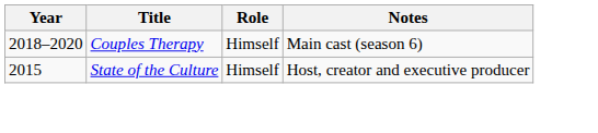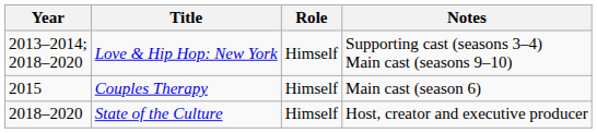 <table class="wikitable sortable">
 <tr>
 <th>Year</th>
 <th>Title</th>
 <th>Role</th>
 <th>Notes</th>
 </tr>
 <tr>
-<td>2018–2020</td>
+<td>2013–2014;<br>2018–2020</td>
+<td><em><a href='#'>Love & Hip Hop: New York</a></em></td>
+<td>Himself</td>
+<td>Supporting cast (seasons 3–4)<br>Main cast (seasons 9–10)</td>
+</tr>
+<tr>
+<td>2015</td>
 <td><em><a href='#'>Couples Therapy</a></em></td>
 <td>Himself</td>
 <td>Main cast (season 6)</td>
 </tr>
 <tr>
-<td>2015</td>
+<td>2018–2020</td>
 <td><em><a href='#'>State of the Culture</a></em></td>
 <td>Himself</td>
 <td>Host, creator and executive producer</td>
 </tr>
 </table>
